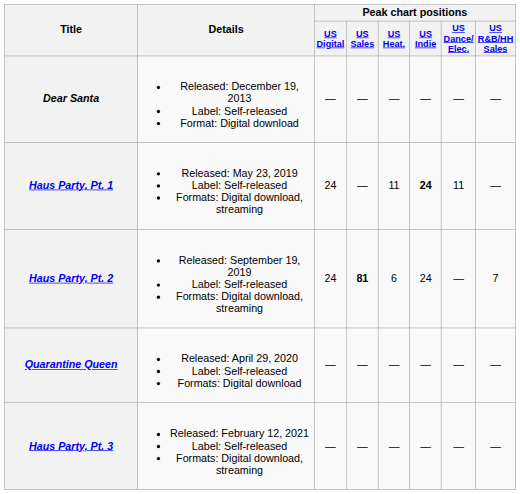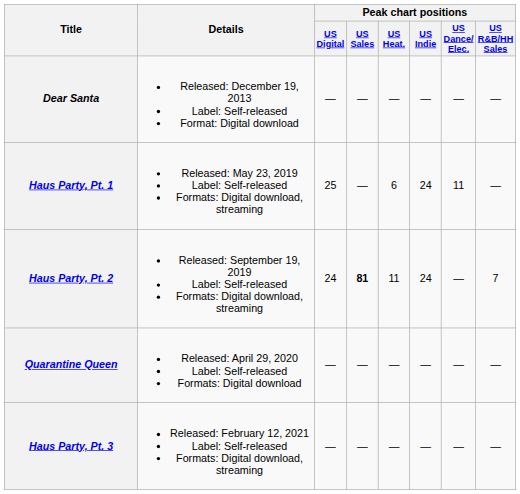 <table class="wikitable plainrowheaders" style="text-align:center;" border="1">
 <tr>
 <th scope="col" rowspan="2" style="width:12em;">Title</th>
 <th scope="col" rowspan="2" style="width:16em;">Details</th>
 <th scope="col" colspan="6">Peak chart positions</th>
 </tr>
 <tr>
 <th scope="col" style="width:3em;font-size:85%;"><a href='#'>US<br>Digital</a><br></th>
 <th scope="col" style="width:3em;font-size:85%;"><a href='#'>US<br>Sales</a><br></th>
 <th scope="col" style="width:3em;font-size:85%;"><a href='#'>US<br>Heat.</a><br></th>
 <th scope="col" style="width:3em;font-size:85%;"><a href='#'>US<br>Indie</a><br></th>
 <th scope="col" style="width:3em;font-size:85%;"><a href='#'>US<br>Dance/<br>Elec.</a><br></th>
 <th scope="col" style="width:3em;font-size:85%;"><a href='#'>US<br>R&B/HH<br>Sales</a><br></th>
 </tr>
 <tr>
 <th scope="row"><em>Dear Santa</em></th>
 <td><br><ul><li>Released: December 19, 2013</li><li>Label: Self-released</li><li>Format: Digital download</li></ul></td>
 <td>—</td>
 <td>—</td>
 <td>—</td>
 <td>—</td>
 <td>—</td>
 <td>—</td>
 </tr>
 <tr>
 <th scope="row"><em><a href='#'>Haus Party, Pt. 1</a></em></th>
 <td><br><ul><li>Released: May 23, 2019</li><li>Label: Self-released</li><li>Formats: Digital download, streaming</li></ul></td>
+<td>25</td>
+<td>—</td>
+<td>6</td>
 <td>24</td>
-<td>—</td>
-<td>11</td>
-<td><strong>24</strong></td>
 <td>11</td>
 <td>—</td>
 </tr>
 <tr>
 <th scope="row"><em><a href='#'>Haus Party, Pt. 2</a></em></th>
 <td><br><ul><li>Released: September 19, 2019</li><li>Label: Self-released</li><li>Formats: Digital download, streaming</li></ul></td>
 <td>24</td>
 <td><strong>81</strong></td>
-<td>6</td>
+<td>11</td>
 <td>24</td>
 <td>—</td>
 <td>7</td>
 </tr>
 <tr>
 <th scope="row"><em><a href='#'>Quarantine Queen</a></em></th>
 <td><br><ul><li>Released: April 29, 2020</li><li>Label: Self-released</li><li>Formats: Digital download</li></ul></td>
 <td>—</td>
 <td>—</td>
 <td>—</td>
 <td>—</td>
 <td>—</td>
 <td>—</td>
 </tr>
 <tr>
 <th scope="row"><em><a href='#'>Haus Party, Pt. 3</a></em></th>
 <td><br><ul><li>Released: February 12, 2021</li><li>Label: Self-released</li><li>Formats: Digital download, streaming</li></ul></td>
 <td>—</td>
 <td>—</td>
 <td>—</td>
 <td>—</td>
 <td>—</td>
 <td>—</td>
 </tr>
 </table>
